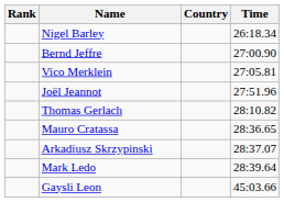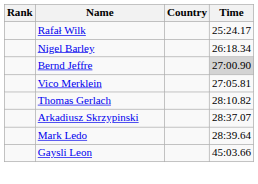 <table class="wikitable sortable">
 <tr>
 <th width=20>Rank</th>
 <th width=180>Name</th>
 <th>Country</th>
 <th>Time</th>
+</tr>
+<tr>
+<td align="center"></td>
+<td><a href='#'>Rafał Wilk</a></td>
+<td></td>
+<td align="center">25:24.17</td>
 </tr>
 <tr>
 <td align="center"></td>
 <td><a href='#'>Nigel Barley</a></td>
 <td></td>
 <td align="center">26:18.34</td>
 </tr>
 <tr>
 <td align="center"></td>
 <td><a href='#'>Bernd Jeffre</a></td>
 <td></td>
-<td align="center">27:00.90</td>
+<td align="center" style="background: lightgrey;">27:00.90</td>
 </tr>
 <tr>
 <td align="center"></td>
 <td><a href='#'>Vico Merklein</a></td>
 <td></td>
 <td align="center">27:05.81</td>
 </tr>
 <tr>
 <td align="center"></td>
-<td><a href='#'>Joël Jeannot</a></td>
-<td></td>
-<td align="center">27:51.96</td>
-</tr>
-<tr>
-<td align="center"></td>
 <td><a href='#'>Thomas Gerlach</a></td>
 <td></td>
 <td align="center">28:10.82</td>
-</tr>
-<tr>
-<td align="center"></td>
-<td><a href='#'>Mauro Cratassa</a></td>
-<td></td>
-<td align="center">28:36.65</td>
 </tr>
 <tr>
 <td align="center"></td>
 <td><a href='#'>Arkadiusz Skrzypinski</a></td>
 <td></td>
 <td align="center">28:37.07</td>
 </tr>
 <tr>
 <td align="center"></td>
 <td><a href='#'>Mark Ledo</a></td>
 <td></td>
 <td align="center">28:39.64</td>
 </tr>
 <tr>
 <td align="center"></td>
 <td><a href='#'>Gaysli Leon</a></td>
 <td></td>
 <td align="center">45:03.66</td>
 </tr>
 </table>
